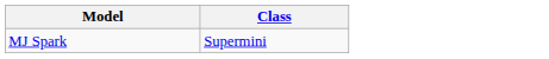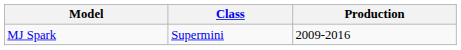 <table class="wikitable">
 <tr>
 <th style="width:200px;">Model</th>
 <th style="width:150px;"><a href='#'>Class</a></th>
+<th style="width:200px;">Production</th>
 </tr>
 <tr>
 <td valign="top"><a href='#'>MJ Spark</a></td>
 <td valign="top"><a href='#'>Supermini</a></td>
+<td valign="top">2009-2016</td>
 </tr>
 </table>
